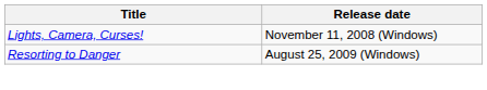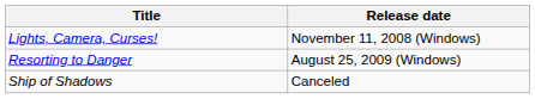 <table class="wikitable">
 <tr>
 <th scope="col" style="width: 20em;">Title</th>
 <th scope="col" style="width: 17em;">Release date</th>
 </tr>
 <tr>
 <td><em><a href='#'>Lights, Camera, Curses!</a></em></td>
 <td>November 11, 2008 (Windows)</td>
 </tr>
 <tr>
 <td><em><a href='#'>Resorting to Danger</a></em></td>
 <td>August 25, 2009 (Windows)</td>
 </tr>
+<tr>
+<td><em>Ship of Shadows</em></td>
+<td>Canceled</td>
+</tr>
 </table>
